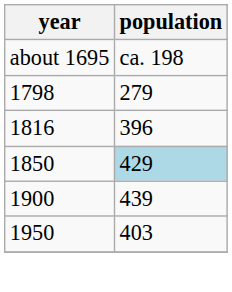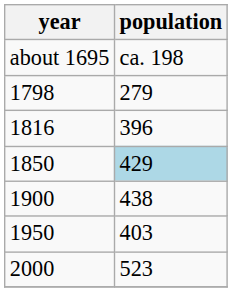 <table class="wikitable">
 <tr>
 <th>year</th>
 <th>population</th>
 </tr>
 <tr>
 <td>about 1695</td>
 <td>ca. 198</td>
 </tr>
 <tr>
 <td>1798</td>
 <td>279</td>
 </tr>
 <tr>
 <td>1816</td>
 <td>396</td>
 </tr>
 <tr>
 <td>1850</td>
 <td style="background: lightblue;">429</td>
 </tr>
 <tr>
 <td>1900</td>
-<td>439</td>
+<td>438</td>
 </tr>
 <tr>
 <td>1950</td>
 <td>403</td>
 </tr>
 <tr>
+<td>2000</td>
+<td>523</td>
+</tr>
+<tr>
 </tr>
 </table>
